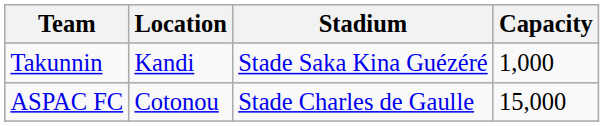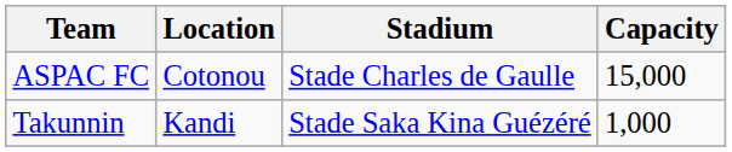 <table class="wikitable sortable">
 <tr>
 <th>Team</th>
 <th>Location</th>
 <th>Stadium</th>
 <th>Capacity</th>
 </tr>
 <tr>
+<td><a href='#'>ASPAC FC</a></td>
+<td><a href='#'>Cotonou</a></td>
+<td><a href='#'>Stade Charles de Gaulle</a></td>
+<td>15,000</td>
+</tr>
+<tr>
 <td><a href='#'>Takunnin</a></td>
 <td><a href='#'>Kandi</a></td>
 <td><a href='#'>Stade Saka Kina Guézéré</a></td>
 <td>1,000</td>
 </tr>
-<tr>
-<td><a href='#'>ASPAC FC</a></td>
-<td><a href='#'>Cotonou</a></td>
-<td><a href='#'>Stade Charles de Gaulle</a></td>
-<td>15,000</td>
-</tr>
 </table>
